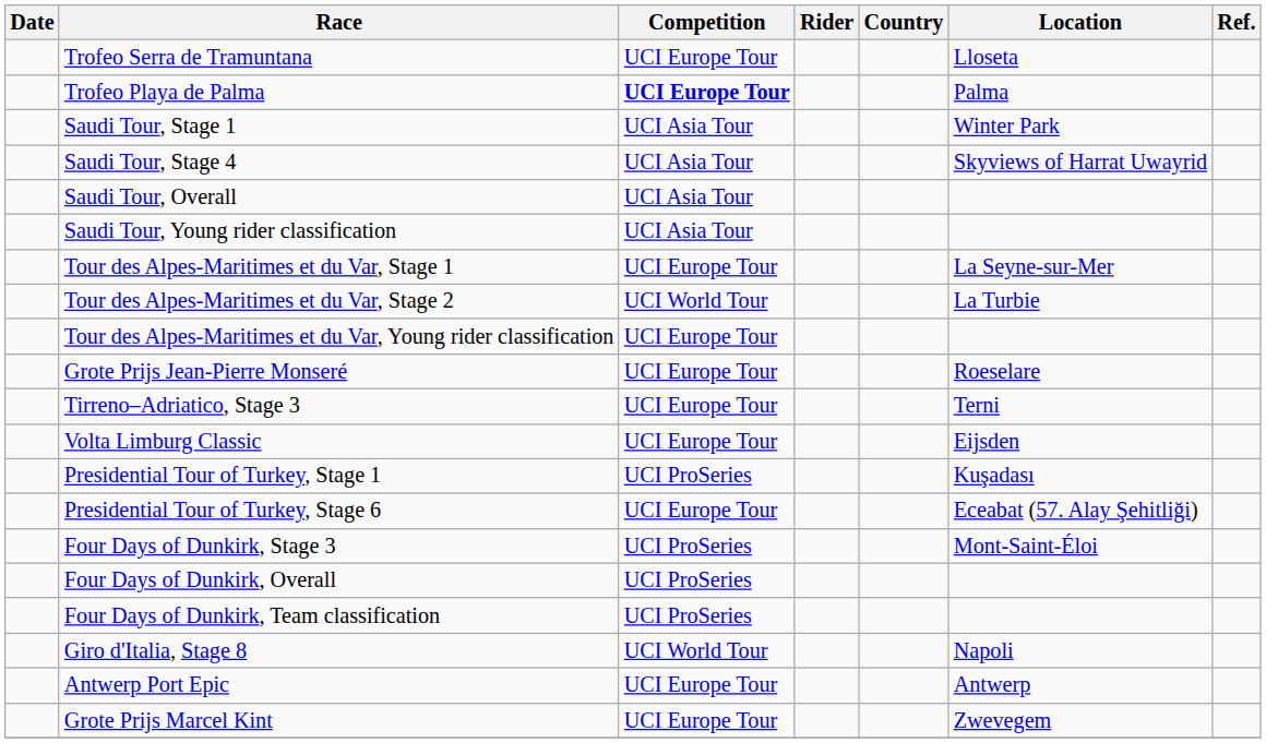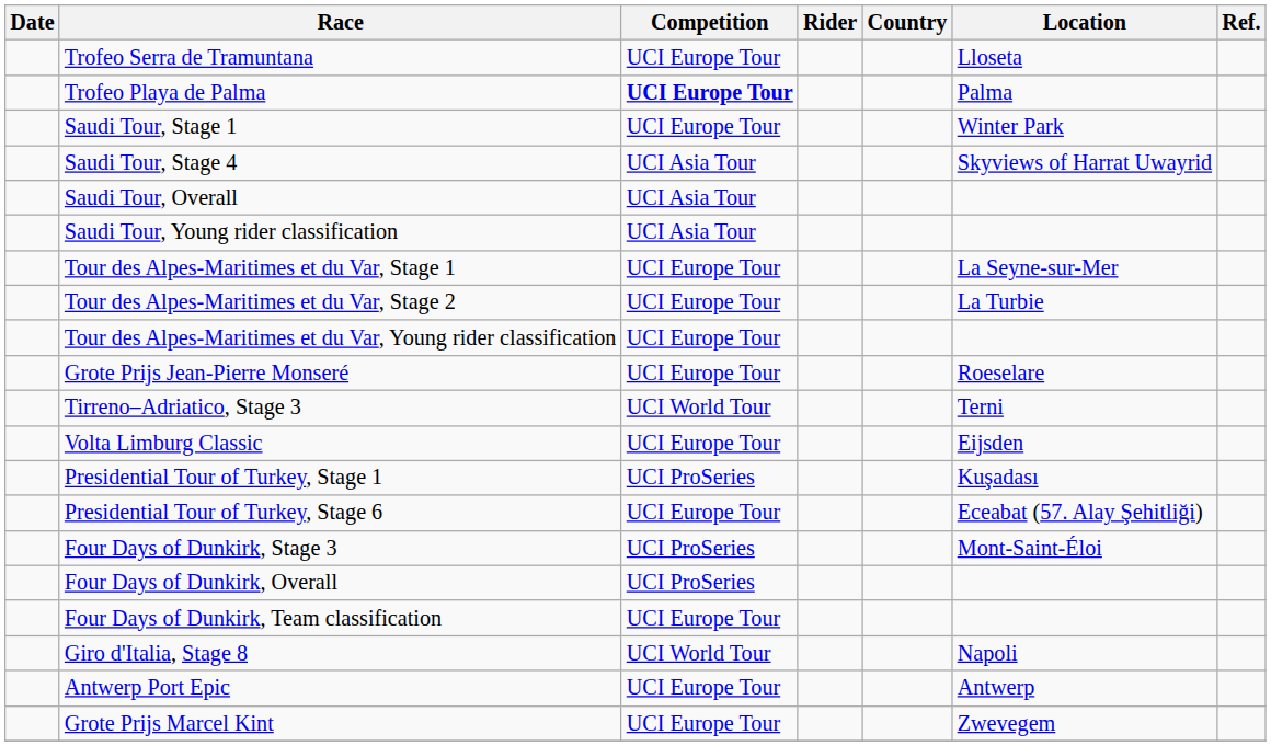 <table class="wikitable sortable">
 <tr>
 <th>Date</th>
 <th>Race</th>
 <th>Competition</th>
 <th>Rider</th>
 <th>Country</th>
 <th>Location</th>
 <th class="unsortable">Ref.</th>
 </tr>
 <tr>
 <td></td>
 <td><a href='#'>Trofeo Serra de Tramuntana</a></td>
 <td><a href='#'>UCI Europe Tour</a></td>
 <td></td>
 <td></td>
 <td><a href='#'>Lloseta</a></td>
 <td align="center"></td>
 </tr>
 <tr>
 <td></td>
 <td><a href='#'>Trofeo Playa de Palma</a></td>
 <td><strong><a href='#'>UCI Europe Tour</a></strong></td>
 <td></td>
 <td></td>
 <td><a href='#'>Palma</a></td>
 <td align="center"></td>
 </tr>
 <tr>
 <td></td>
 <td><a href='#'>Saudi Tour</a>, Stage 1</td>
-<td><a href='#'>UCI Asia Tour</a></td>
+<td><a href='#'>UCI Europe Tour</a></td>
 <td></td>
 <td></td>
 <td><a href='#'>Winter Park</a></td>
 <td align="center"></td>
 </tr>
 <tr>
 <td></td>
 <td><a href='#'>Saudi Tour</a>, Stage 4</td>
 <td><a href='#'>UCI Asia Tour</a></td>
 <td></td>
 <td></td>
 <td><a href='#'>Skyviews of Harrat Uwayrid</a></td>
 <td align="center"></td>
 </tr>
 <tr>
 <td></td>
 <td><a href='#'>Saudi Tour</a>, Overall</td>
 <td><a href='#'>UCI Asia Tour</a></td>
 <td></td>
 <td></td>
 <td></td>
 <td align="center"></td>
 </tr>
 <tr>
 <td></td>
 <td><a href='#'>Saudi Tour</a>, Young rider classification</td>
 <td><a href='#'>UCI Asia Tour</a></td>
 <td></td>
 <td></td>
 <td></td>
 <td align="center"></td>
 </tr>
 <tr>
 <td></td>
 <td><a href='#'>Tour des Alpes-Maritimes et du Var</a>, Stage 1</td>
 <td><a href='#'>UCI Europe Tour</a></td>
 <td></td>
 <td></td>
 <td><a href='#'>La Seyne-sur-Mer</a></td>
 <td align="center"></td>
 </tr>
 <tr>
 <td></td>
 <td><a href='#'>Tour des Alpes-Maritimes et du Var</a>, Stage 2</td>
-<td><a href='#'>UCI World Tour</a></td>
+<td><a href='#'>UCI Europe Tour</a></td>
 <td></td>
 <td></td>
 <td><a href='#'>La Turbie</a></td>
 <td align="center"></td>
 </tr>
 <tr>
 <td></td>
 <td><a href='#'>Tour des Alpes-Maritimes et du Var</a>, Young rider classification</td>
 <td><a href='#'>UCI Europe Tour</a></td>
 <td></td>
 <td></td>
 <td></td>
 <td align="center"></td>
 </tr>
 <tr>
 <td></td>
 <td><a href='#'>Grote Prijs Jean-Pierre Monseré</a></td>
 <td><a href='#'>UCI Europe Tour</a></td>
 <td></td>
 <td></td>
 <td><a href='#'>Roeselare</a></td>
 <td align="center"></td>
 </tr>
 <tr>
 <td></td>
 <td><a href='#'>Tirreno–Adriatico</a>, Stage 3</td>
-<td><a href='#'>UCI Europe Tour</a></td>
+<td><a href='#'>UCI World Tour</a></td>
 <td></td>
 <td></td>
 <td><a href='#'>Terni</a></td>
 <td align="center"></td>
 </tr>
 <tr>
 <td></td>
 <td><a href='#'>Volta Limburg Classic</a></td>
 <td><a href='#'>UCI Europe Tour</a></td>
 <td></td>
 <td></td>
 <td><a href='#'>Eijsden</a></td>
 <td align="center"></td>
 </tr>
 <tr>
 <td></td>
 <td><a href='#'>Presidential Tour of Turkey</a>, Stage 1</td>
 <td><a href='#'>UCI ProSeries</a></td>
 <td></td>
 <td></td>
 <td><a href='#'>Kuşadası</a></td>
 <td align="center"></td>
 </tr>
 <tr>
 <td></td>
 <td><a href='#'>Presidential Tour of Turkey</a>, Stage 6</td>
 <td><a href='#'>UCI Europe Tour</a></td>
 <td></td>
 <td></td>
 <td><a href='#'>Eceabat</a> (<a href='#'>57. Alay Şehitliği</a>)</td>
 <td align="center"></td>
 </tr>
 <tr>
 <td></td>
 <td><a href='#'>Four Days of Dunkirk</a>, Stage 3</td>
 <td><a href='#'>UCI ProSeries</a></td>
 <td></td>
 <td></td>
 <td><a href='#'>Mont-Saint-Éloi</a></td>
 <td align="center"></td>
 </tr>
 <tr>
 <td></td>
 <td><a href='#'>Four Days of Dunkirk</a>, Overall</td>
 <td><a href='#'>UCI ProSeries</a></td>
 <td></td>
 <td></td>
 <td></td>
 <td align="center"></td>
 </tr>
 <tr>
 <td></td>
 <td><a href='#'>Four Days of Dunkirk</a>, Team classification</td>
-<td><a href='#'>UCI ProSeries</a></td>
+<td><a href='#'>UCI Europe Tour</a></td>
 <td align="center"></td>
 <td></td>
 <td></td>
 <td align="center"></td>
 </tr>
 <tr>
 <td></td>
 <td><a href='#'>Giro d'Italia</a>, <a href='#'>Stage 8</a></td>
 <td><a href='#'>UCI World Tour</a></td>
 <td></td>
 <td></td>
 <td><a href='#'>Napoli</a></td>
 <td align="center"></td>
 </tr>
 <tr>
 <td></td>
 <td><a href='#'>Antwerp Port Epic</a></td>
 <td><a href='#'>UCI Europe Tour</a></td>
 <td></td>
 <td></td>
 <td><a href='#'>Antwerp</a></td>
 <td align="center"></td>
 </tr>
 <tr>
 <td></td>
 <td><a href='#'>Grote Prijs Marcel Kint</a></td>
 <td><a href='#'>UCI Europe Tour</a></td>
 <td></td>
 <td></td>
 <td><a href='#'>Zwevegem</a></td>
 <td align="center"></td>
 </tr>
 <tr>
 </tr>
 </table>
